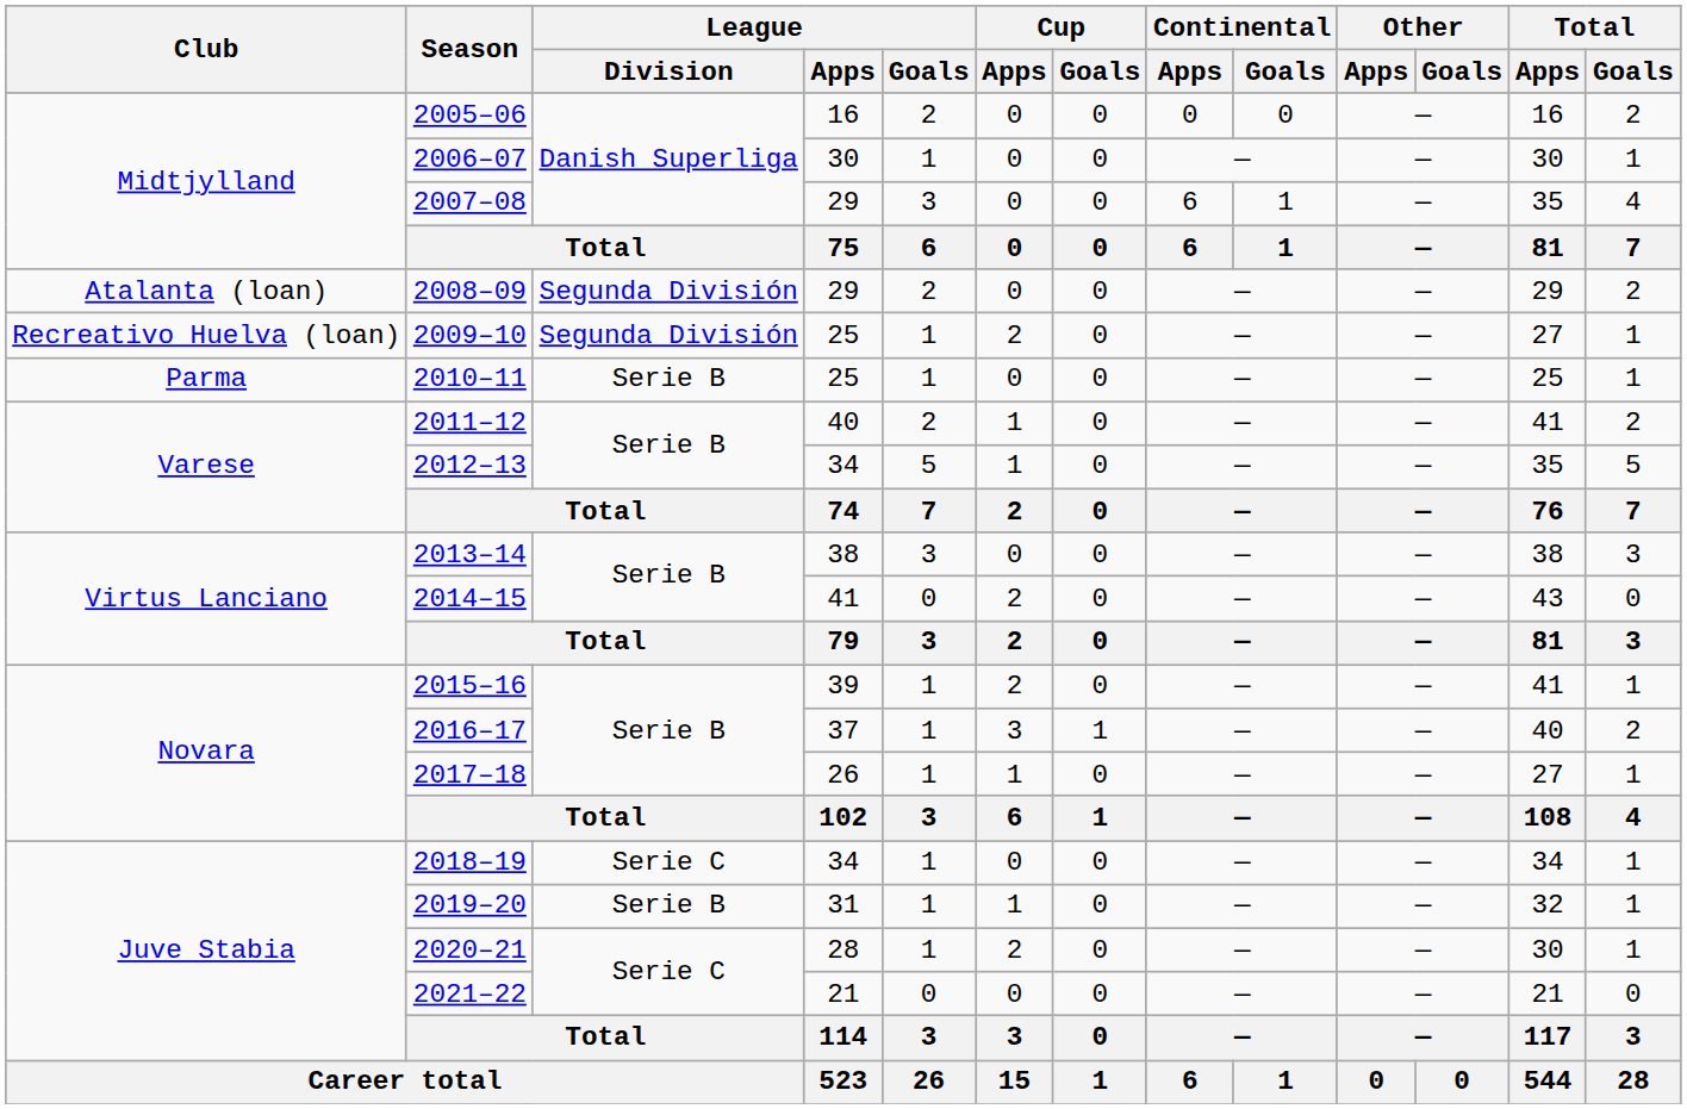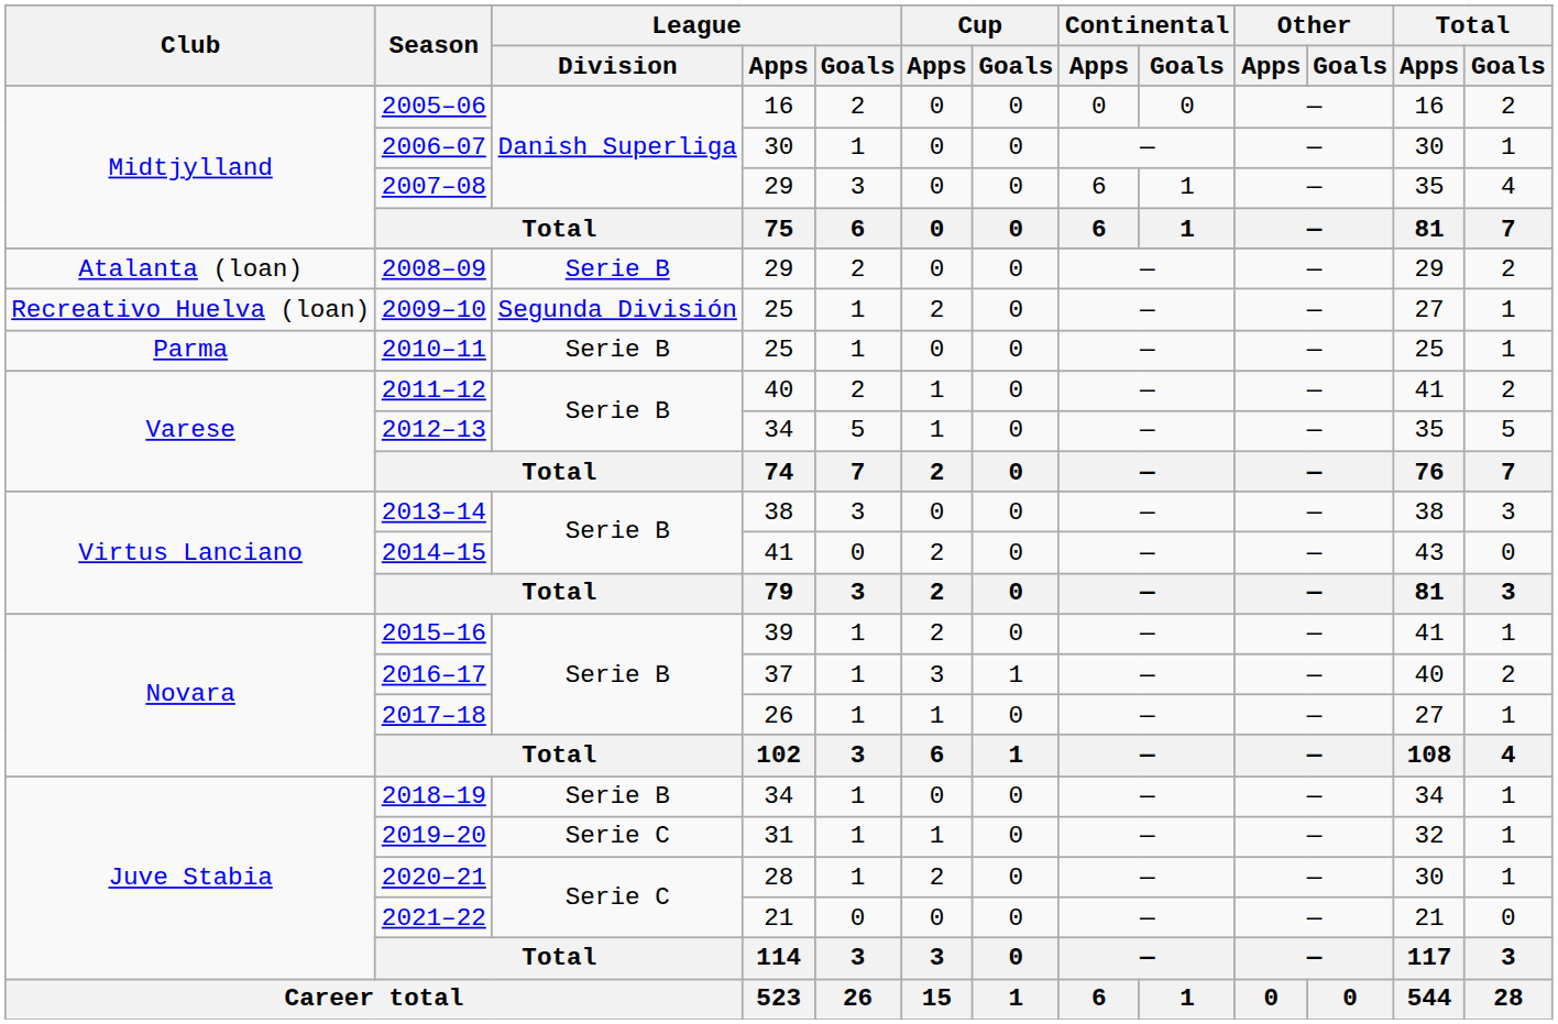 <table class="wikitable" style="text-align:center">
 <tr>
 <th rowspan="2">Club</th>
 <th rowspan="2">Season</th>
 <th colspan="3">League</th>
 <th colspan="2">Cup</th>
 <th colspan="2">Continental</th>
 <th colspan="2">Other</th>
 <th colspan="2">Total</th>
 </tr>
 <tr>
 <th>Division</th>
 <th>Apps</th>
 <th>Goals</th>
 <th>Apps</th>
 <th>Goals</th>
 <th>Apps</th>
 <th>Goals</th>
 <th>Apps</th>
 <th>Goals</th>
 <th>Apps</th>
 <th>Goals</th>
 </tr>
 <tr>
 <td rowspan="4"><a href='#'>Midtjylland</a></td>
 <td><a href='#'>2005–06</a></td>
 <td rowspan="3"><a href='#'>Danish Superliga</a></td>
 <td>16</td>
 <td>2</td>
 <td>0</td>
 <td>0</td>
 <td>0</td>
 <td>0</td>
 <td colspan="2">—</td>
 <td>16</td>
 <td>2</td>
 </tr>
 <tr>
 <td><a href='#'>2006–07</a></td>
 <td>30</td>
 <td>1</td>
 <td>0</td>
 <td>0</td>
 <td colspan="2">—</td>
 <td colspan="2">—</td>
 <td>30</td>
 <td>1</td>
 </tr>
 <tr>
 <td><a href='#'>2007–08</a></td>
 <td>29</td>
 <td>3</td>
 <td>0</td>
 <td>0</td>
 <td>6</td>
 <td>1</td>
 <td colspan="2">—</td>
 <td>35</td>
 <td>4</td>
 </tr>
 <tr>
 <th colspan="2">Total</th>
 <th>75</th>
 <th>6</th>
 <th>0</th>
 <th>0</th>
 <th>6</th>
 <th>1</th>
 <th colspan="2">—</th>
 <th>81</th>
 <th>7</th>
 </tr>
 <tr>
 <td><a href='#'>Atalanta</a> (loan)</td>
 <td><a href='#'>2008–09</a></td>
-<td><a href='#'>Segunda División</a></td>
+<td><a href='#'>Serie B</a></td>
 <td>29</td>
 <td>2</td>
 <td>0</td>
 <td>0</td>
 <td colspan="2">—</td>
 <td colspan="2">—</td>
 <td>29</td>
 <td>2</td>
 </tr>
 <tr>
 <td><a href='#'>Recreativo Huelva</a> (loan)</td>
 <td><a href='#'>2009–10</a></td>
 <td><a href='#'>Segunda División</a></td>
 <td>25</td>
 <td>1</td>
 <td>2</td>
 <td>0</td>
 <td colspan="2">—</td>
 <td colspan="2">—</td>
 <td>27</td>
 <td>1</td>
 </tr>
 <tr>
 <td><a href='#'>Parma</a></td>
 <td><a href='#'>2010–11</a></td>
 <td>Serie B</td>
 <td>25</td>
 <td>1</td>
 <td>0</td>
 <td>0</td>
 <td colspan="2">—</td>
 <td colspan="2">—</td>
 <td>25</td>
 <td>1</td>
 </tr>
 <tr>
 <td rowspan="3"><a href='#'>Varese</a></td>
 <td><a href='#'>2011–12</a></td>
 <td rowspan="2">Serie B</td>
 <td>40</td>
 <td>2</td>
 <td>1</td>
 <td>0</td>
 <td colspan="2">—</td>
 <td colspan="2">—</td>
 <td>41</td>
 <td>2</td>
 </tr>
 <tr>
 <td><a href='#'>2012–13</a></td>
 <td>34</td>
 <td>5</td>
 <td>1</td>
 <td>0</td>
 <td colspan="2">—</td>
 <td colspan="2">—</td>
 <td>35</td>
 <td>5</td>
 </tr>
 <tr>
 <th colspan="2">Total</th>
 <th>74</th>
 <th>7</th>
 <th>2</th>
 <th>0</th>
 <th colspan="2">—</th>
 <th colspan="2">—</th>
 <th>76</th>
 <th>7</th>
 </tr>
 <tr>
 <td rowspan="3"><a href='#'>Virtus Lanciano</a></td>
 <td><a href='#'>2013–14</a></td>
 <td rowspan="2">Serie B</td>
 <td>38</td>
 <td>3</td>
 <td>0</td>
 <td>0</td>
 <td colspan="2">—</td>
 <td colspan="2">—</td>
 <td>38</td>
 <td>3</td>
 </tr>
 <tr>
 <td><a href='#'>2014–15</a></td>
 <td>41</td>
 <td>0</td>
 <td>2</td>
 <td>0</td>
 <td colspan="2">—</td>
 <td colspan="2">—</td>
 <td>43</td>
 <td>0</td>
 </tr>
 <tr>
 <th colspan="2">Total</th>
 <th>79</th>
 <th>3</th>
 <th>2</th>
 <th>0</th>
 <th colspan="2">—</th>
 <th colspan="2">—</th>
 <th>81</th>
 <th>3</th>
 </tr>
 <tr>
 <td rowspan="4"><a href='#'>Novara</a></td>
 <td><a href='#'>2015–16</a></td>
 <td rowspan="3">Serie B</td>
 <td>39</td>
 <td>1</td>
 <td>2</td>
 <td>0</td>
 <td colspan="2">—</td>
 <td colspan="2">—</td>
 <td>41</td>
 <td>1</td>
 </tr>
 <tr>
 <td><a href='#'>2016–17</a></td>
 <td>37</td>
 <td>1</td>
 <td>3</td>
 <td>1</td>
 <td colspan="2">—</td>
 <td colspan="2">—</td>
 <td>40</td>
 <td>2</td>
 </tr>
 <tr>
 <td><a href='#'>2017–18</a></td>
 <td>26</td>
 <td>1</td>
 <td>1</td>
 <td>0</td>
 <td colspan="2">—</td>
 <td colspan="2">—</td>
 <td>27</td>
 <td>1</td>
 </tr>
 <tr>
 <th colspan="2">Total</th>
 <th>102</th>
 <th>3</th>
 <th>6</th>
 <th>1</th>
 <th colspan="2">—</th>
 <th colspan="2">—</th>
 <th>108</th>
 <th>4</th>
 </tr>
 <tr>
 <td rowspan="5"><a href='#'>Juve Stabia</a></td>
 <td><a href='#'>2018–19</a></td>
-<td>Serie C</td>
+<td>Serie B</td>
 <td>34</td>
 <td>1</td>
 <td>0</td>
 <td>0</td>
 <td colspan="2">—</td>
 <td colspan="2">—</td>
 <td>34</td>
 <td>1</td>
 </tr>
 <tr>
 <td><a href='#'>2019–20</a></td>
-<td>Serie B</td>
+<td>Serie C</td>
 <td>31</td>
 <td>1</td>
 <td>1</td>
 <td>0</td>
 <td colspan="2">—</td>
 <td colspan="2">—</td>
 <td>32</td>
 <td>1</td>
 </tr>
 <tr>
 <td><a href='#'>2020–21</a></td>
 <td rowspan="2">Serie C</td>
 <td>28</td>
 <td>1</td>
 <td>2</td>
 <td>0</td>
 <td colspan="2">—</td>
 <td colspan="2">—</td>
 <td>30</td>
 <td>1</td>
 </tr>
 <tr>
 <td><a href='#'>2021–22</a></td>
 <td>21</td>
 <td>0</td>
 <td>0</td>
 <td>0</td>
 <td colspan="2">—</td>
 <td colspan="2">—</td>
 <td>21</td>
 <td>0</td>
 </tr>
 <tr>
 <th colspan="2">Total</th>
 <th>114</th>
 <th>3</th>
 <th>3</th>
 <th>0</th>
 <th colspan="2">—</th>
 <th colspan="2">—</th>
 <th>117</th>
 <th>3</th>
 </tr>
 <tr>
 <th colspan="3">Career total</th>
 <th>523</th>
 <th>26</th>
 <th>15</th>
 <th>1</th>
 <th>6</th>
 <th>1</th>
 <th>0</th>
 <th>0</th>
 <th>544</th>
 <th>28</th>
 </tr>
 </table>
